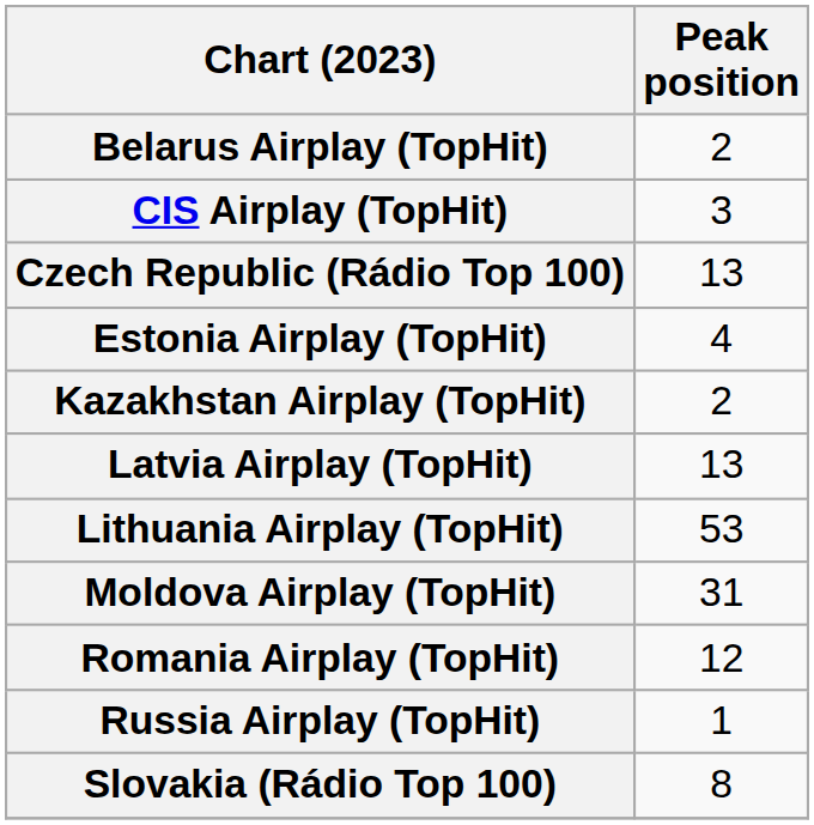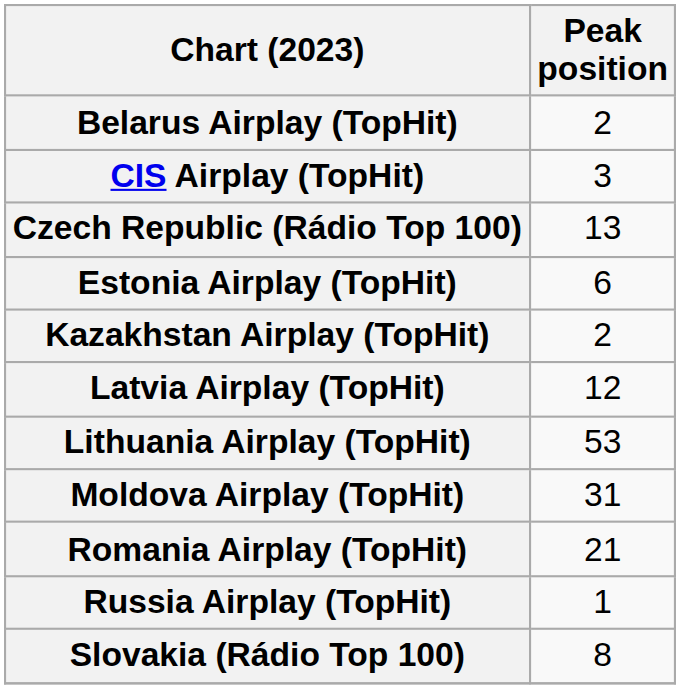 <table class="wikitable sortable plainrowheaders" style="text-align:center">
 <tr>
 <th scope="col">Chart (2023)</th>
 <th scope="col">Peak<br>position</th>
 </tr>
 <tr>
 <th scope="row">Belarus Airplay (TopHit)</th>
 <td>2</td>
 </tr>
 <tr>
 <th scope="row"><a href='#'>CIS</a> Airplay (TopHit)</th>
 <td>3</td>
 </tr>
 <tr>
 <th scope="row">Czech Republic (Rádio Top 100)</th>
 <td>13</td>
 </tr>
 <tr>
 <th scope="row">Estonia Airplay (TopHit)</th>
-<td>4</td>
+<td>6</td>
 </tr>
 <tr>
 <th scope="row">Kazakhstan Airplay (TopHit)</th>
 <td>2</td>
 </tr>
 <tr>
 <th scope="row">Latvia Airplay (TopHit)</th>
-<td>13</td>
+<td>12</td>
 </tr>
 <tr>
 <th scope="row">Lithuania Airplay (TopHit)</th>
 <td>53</td>
 </tr>
 <tr>
 <th scope="row">Moldova Airplay (TopHit)</th>
 <td>31</td>
 </tr>
 <tr>
 <th scope="row">Romania Airplay (TopHit)</th>
-<td>12</td>
+<td>21</td>
 </tr>
 <tr>
 <th scope="row">Russia Airplay (TopHit)</th>
 <td>1</td>
 </tr>
 <tr>
 <th scope="row">Slovakia (Rádio Top 100)</th>
 <td>8</td>
 </tr>
 <tr>
 </tr>
 </table>
